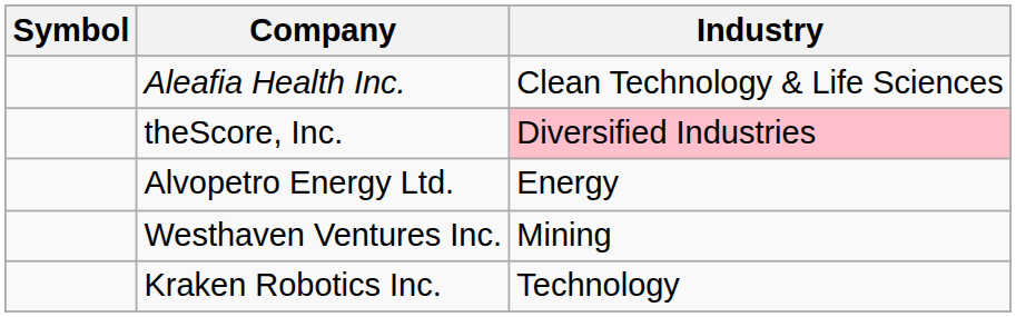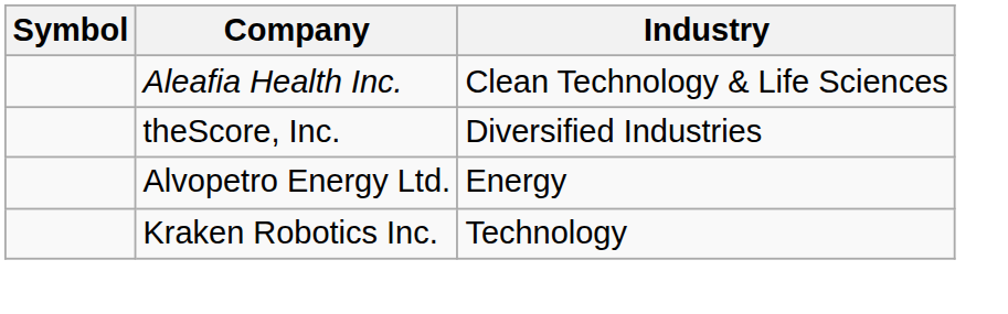 <table class="wikitable">
 <tr>
 <th>Symbol</th>
 <th>Company</th>
 <th>Industry</th>
 </tr>
 <tr>
 <td></td>
 <td><em>Aleafia Health Inc.</em></td>
 <td>Clean Technology & Life Sciences</td>
 </tr>
 <tr>
 <td></td>
 <td>theScore, Inc.</td>
-<td style="background: pink;">Diversified Industries</td>
+<td>Diversified Industries</td>
 </tr>
 <tr>
 <td></td>
 <td>Alvopetro Energy Ltd.</td>
 <td>Energy</td>
 </tr>
 <tr>
 <td></td>
-<td>Westhaven Ventures Inc.</td>
-<td>Mining</td>
-</tr>
-<tr>
-<td></td>
 <td>Kraken Robotics Inc.</td>
 <td>Technology</td>
 </tr>
 </table>
